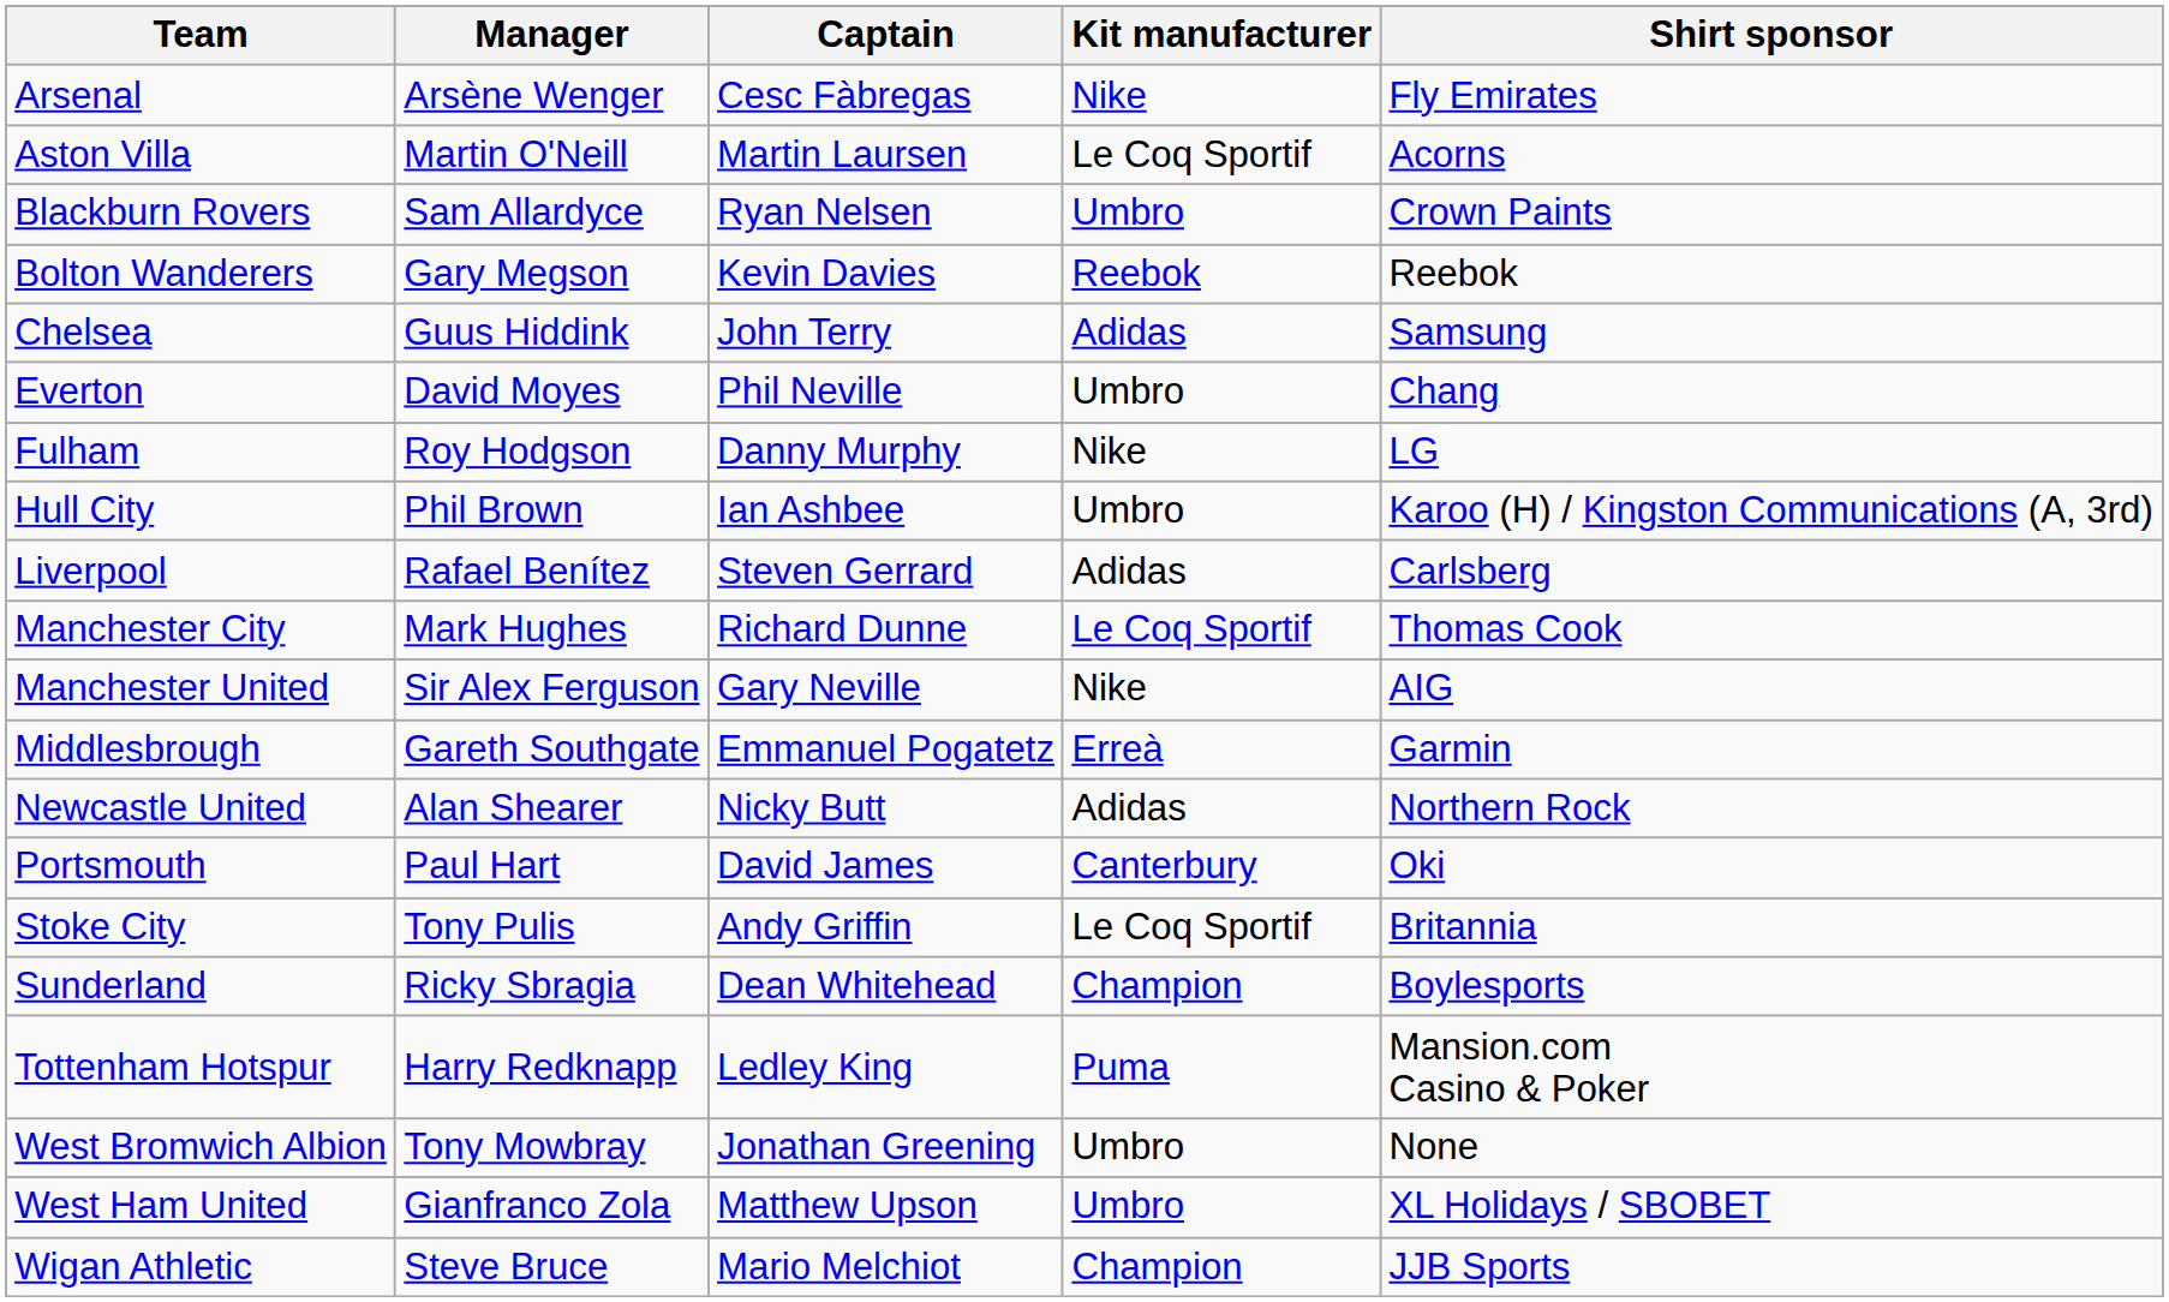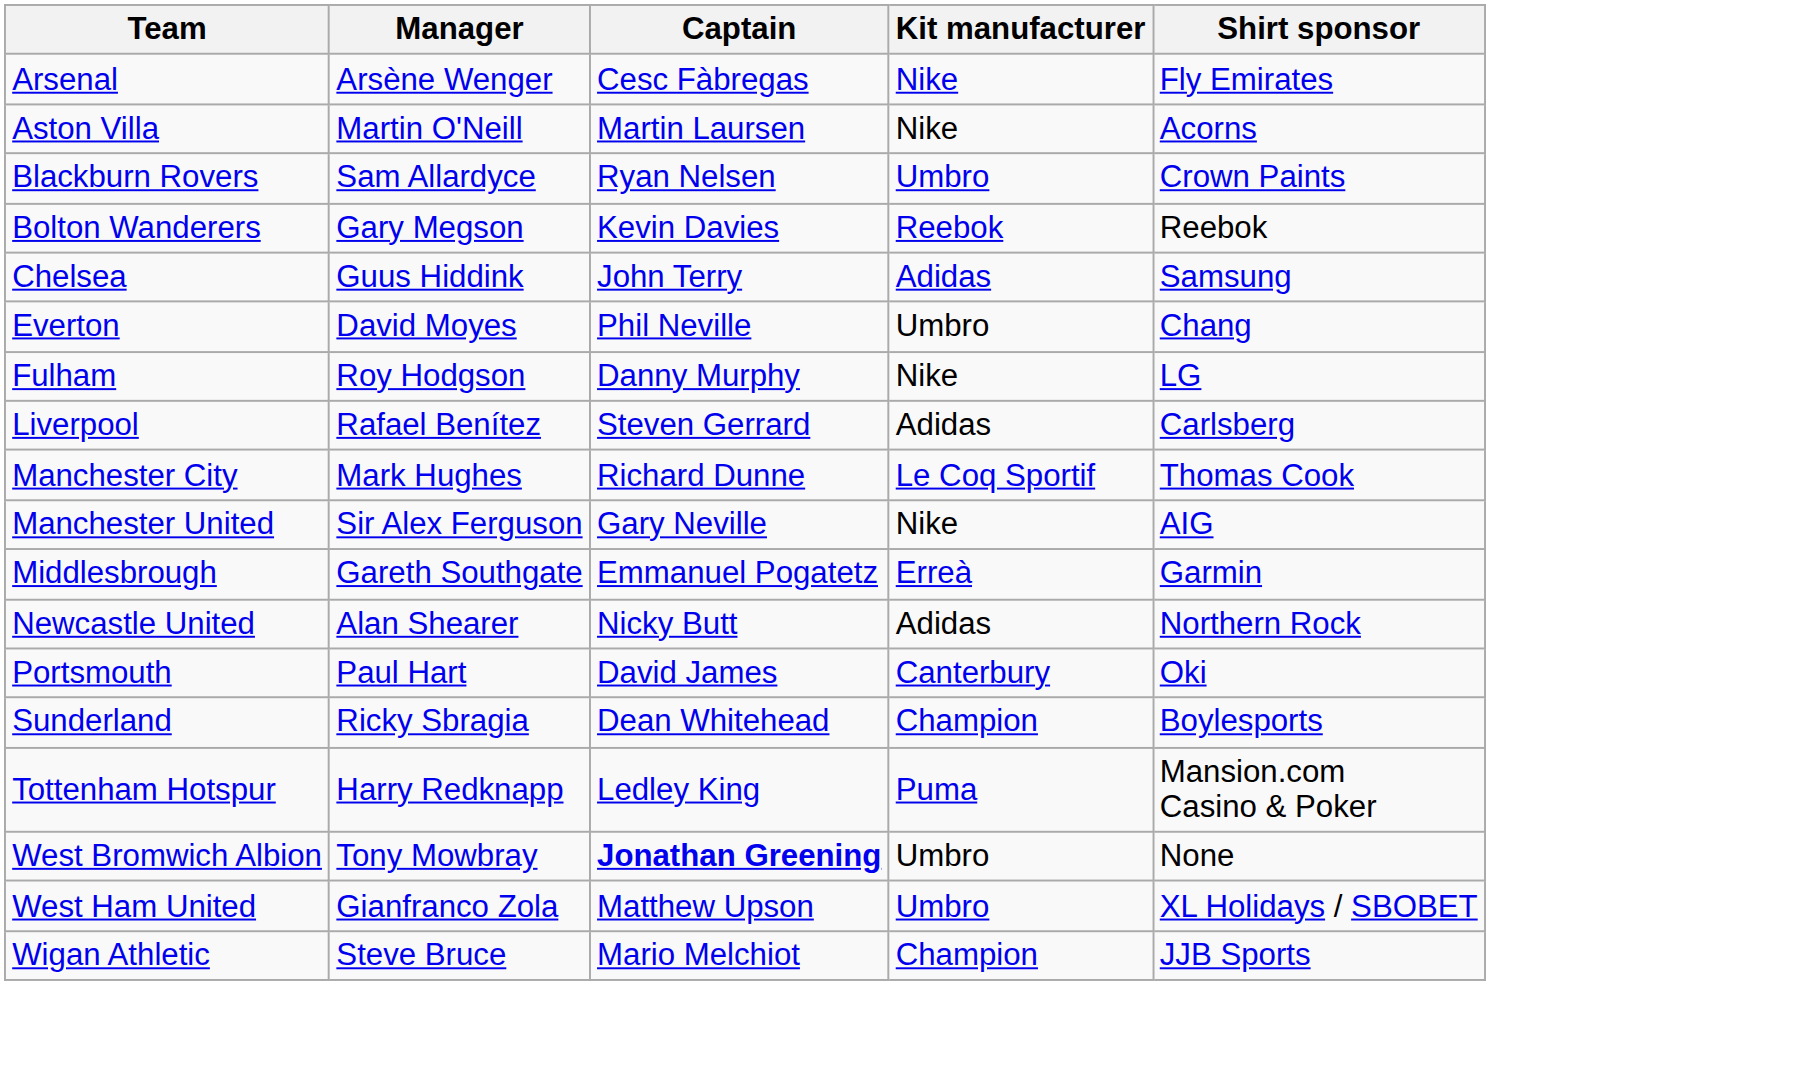 <table class="wikitable">
 <tr>
 <th>Team</th>
 <th>Manager</th>
 <th>Captain</th>
 <th>Kit manufacturer</th>
 <th>Shirt sponsor</th>
 </tr>
 <tr>
 <td><a href='#'>Arsenal</a></td>
 <td> <a href='#'>Arsène Wenger</a></td>
 <td> <a href='#'>Cesc Fàbregas</a></td>
 <td><a href='#'>Nike</a></td>
 <td><a href='#'>Fly Emirates</a></td>
 </tr>
 <tr>
 <td><a href='#'>Aston Villa</a></td>
 <td> <a href='#'>Martin O'Neill</a></td>
 <td> <a href='#'>Martin Laursen</a></td>
-<td>Le Coq Sportif</td>
+<td>Nike</td>
 <td><a href='#'>Acorns</a></td>
 </tr>
 <tr>
 <td><a href='#'>Blackburn Rovers</a></td>
 <td> <a href='#'>Sam Allardyce</a></td>
 <td> <a href='#'>Ryan Nelsen</a></td>
 <td><a href='#'>Umbro</a></td>
 <td><a href='#'>Crown Paints</a></td>
 </tr>
 <tr>
 <td><a href='#'>Bolton Wanderers</a></td>
 <td> <a href='#'>Gary Megson</a></td>
 <td> <a href='#'>Kevin Davies</a></td>
 <td><a href='#'>Reebok</a></td>
 <td>Reebok</td>
 </tr>
 <tr>
 <td><a href='#'>Chelsea</a></td>
 <td> <a href='#'>Guus Hiddink</a></td>
 <td> <a href='#'>John Terry</a></td>
 <td><a href='#'>Adidas</a></td>
 <td><a href='#'>Samsung</a></td>
 </tr>
 <tr>
 <td><a href='#'>Everton</a></td>
 <td> <a href='#'>David Moyes</a></td>
 <td> <a href='#'>Phil Neville</a></td>
 <td>Umbro</td>
 <td><a href='#'>Chang</a></td>
 </tr>
 <tr>
 <td><a href='#'>Fulham</a></td>
 <td> <a href='#'>Roy Hodgson</a></td>
 <td> <a href='#'>Danny Murphy</a></td>
 <td>Nike</td>
 <td><a href='#'>LG</a></td>
-</tr>
-<tr>
-<td><a href='#'>Hull City</a></td>
-<td> <a href='#'>Phil Brown</a></td>
-<td> <a href='#'>Ian Ashbee</a></td>
-<td>Umbro</td>
-<td><a href='#'>Karoo</a> (H) / <a href='#'>Kingston Communications</a> (A, 3rd)</td>
 </tr>
 <tr>
 <td><a href='#'>Liverpool</a></td>
 <td> <a href='#'>Rafael Benítez</a></td>
 <td> <a href='#'>Steven Gerrard</a></td>
 <td>Adidas</td>
 <td><a href='#'>Carlsberg</a></td>
 </tr>
 <tr>
 <td><a href='#'>Manchester City</a></td>
 <td> <a href='#'>Mark Hughes</a></td>
 <td> <a href='#'>Richard Dunne</a></td>
 <td><a href='#'>Le Coq Sportif</a></td>
 <td><a href='#'>Thomas Cook</a></td>
 </tr>
 <tr>
 <td><a href='#'>Manchester United</a></td>
 <td> <a href='#'>Sir Alex Ferguson</a></td>
 <td> <a href='#'>Gary Neville</a></td>
 <td>Nike</td>
 <td><a href='#'>AIG</a></td>
 </tr>
 <tr>
 <td><a href='#'>Middlesbrough</a></td>
 <td> <a href='#'>Gareth Southgate</a></td>
 <td> <a href='#'>Emmanuel Pogatetz</a></td>
 <td><a href='#'>Erreà</a></td>
 <td><a href='#'>Garmin</a></td>
 </tr>
 <tr>
 <td><a href='#'>Newcastle United</a></td>
 <td> <a href='#'>Alan Shearer</a></td>
 <td> <a href='#'>Nicky Butt</a></td>
 <td>Adidas</td>
 <td><a href='#'>Northern Rock</a></td>
 </tr>
 <tr>
 <td><a href='#'>Portsmouth</a></td>
 <td> <a href='#'>Paul Hart</a></td>
 <td> <a href='#'>David James</a></td>
 <td><a href='#'>Canterbury</a></td>
 <td><a href='#'>Oki</a></td>
 </tr>
 <tr>
-<td><a href='#'>Stoke City</a></td>
-<td> <a href='#'>Tony Pulis</a></td>
-<td> <a href='#'>Andy Griffin</a></td>
-<td>Le Coq Sportif</td>
-<td><a href='#'>Britannia</a></td>
-</tr>
-<tr>
 <td><a href='#'>Sunderland</a></td>
 <td> <a href='#'>Ricky Sbragia</a></td>
 <td> <a href='#'>Dean Whitehead</a></td>
 <td><a href='#'>Champion</a></td>
 <td><a href='#'>Boylesports</a></td>
 </tr>
 <tr>
 <td><a href='#'>Tottenham Hotspur</a></td>
 <td> <a href='#'>Harry Redknapp</a></td>
 <td> <a href='#'>Ledley King</a></td>
 <td><a href='#'>Puma</a></td>
 <td>Mansion.com<br>Casino & Poker</td>
 </tr>
 <tr>
 <td><a href='#'>West Bromwich Albion</a></td>
 <td> <a href='#'>Tony Mowbray</a></td>
-<td> <a href='#'>Jonathan Greening</a></td>
+<td><strong> <a href='#'>Jonathan Greening</a></strong></td>
 <td>Umbro</td>
 <td>None</td>
 </tr>
 <tr>
 <td><a href='#'>West Ham United</a></td>
 <td> <a href='#'>Gianfranco Zola</a></td>
 <td> <a href='#'>Matthew Upson</a></td>
 <td><a href='#'>Umbro</a></td>
 <td><a href='#'>XL Holidays</a> / <a href='#'>SBOBET</a></td>
 </tr>
 <tr>
 <td><a href='#'>Wigan Athletic</a></td>
 <td> <a href='#'>Steve Bruce</a></td>
 <td> <a href='#'>Mario Melchiot</a></td>
 <td><a href='#'>Champion</a></td>
 <td><a href='#'>JJB Sports</a></td>
 </tr>
 </table>
